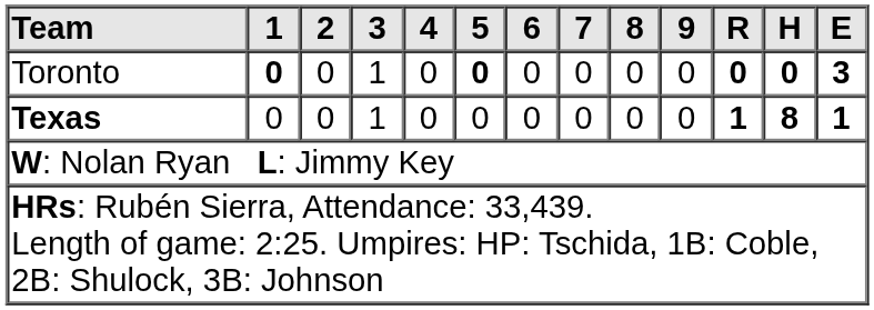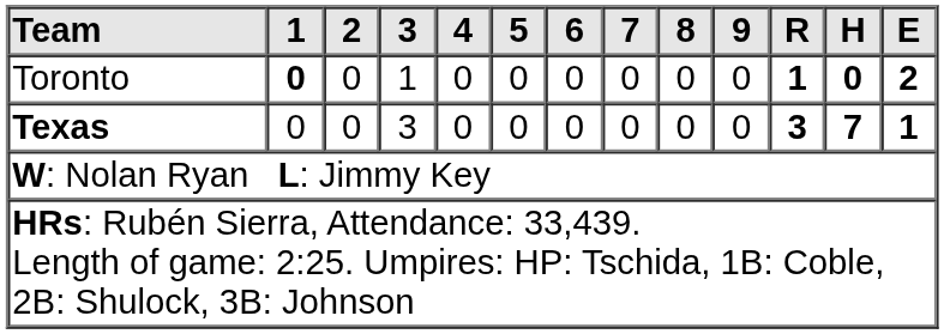 <table border=1 cellspacing=0 width=425 style="margin-left:3em;">
 <tr style="text-align:center; background-color:#e6e6e6;">
 <th align=left width=28%>Team</th>
 <th width=6%>1</th>
 <th width=6%>2</th>
 <th width=6%>3</th>
 <th width=6%>4</th>
 <th width=6%>5</th>
 <th width=6%>6</th>
 <th width=6%>7</th>
 <th width=6%>8</th>
 <th width=6%>9</th>
 <th width=6%>R</th>
 <th width=6%>H</th>
 <th width=6%>E</th>
 </tr>
 <tr style="text-align:center;">
 <td align=left>Toronto</td>
 <td><strong>0</strong></td>
 <td>0</td>
 <td>1</td>
 <td>0</td>
-<td><strong>0</strong></td>
 <td>0</td>
 <td>0</td>
 <td>0</td>
 <td>0</td>
+<td>0</td>
+<td><strong>1</strong></td>
 <td><strong>0</strong></td>
-<td><strong>0</strong></td>
-<td><strong>3</strong></td>
+<td><strong>2</strong></td>
 </tr>
 <tr style="text-align:center;">
 <td align=left><strong>Texas</strong></td>
 <td>0</td>
 <td>0</td>
-<td>1</td>
+<td>3</td>
 <td>0</td>
 <td>0</td>
 <td>0</td>
 <td>0</td>
 <td>0</td>
 <td>0</td>
-<td><strong>1</strong></td>
-<td><strong>8</strong></td>
+<td><strong>3</strong></td>
+<td><strong>7</strong></td>
 <td><strong>1</strong></td>
 </tr>
 <tr style="text-align:left;">
 <td colspan=13><strong>W</strong>: Nolan Ryan   <strong>L</strong>: Jimmy Key   </td>
 </tr>
 <tr style="text-align:left;">
 <td colspan=13><strong>HRs</strong>: Rubén Sierra, Attendance: 33,439.<br>Length of game: 2:25. Umpires: HP: Tschida, 1B: Coble, 2B: Shulock, 3B: Johnson</td>
 </tr>
 </table>
